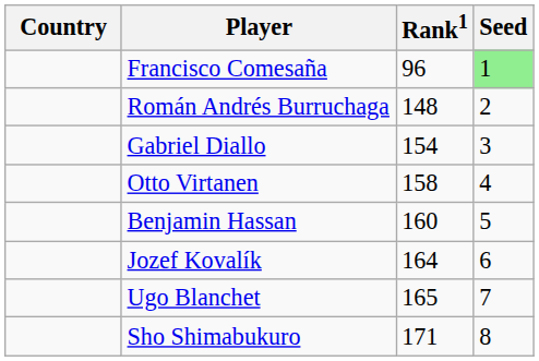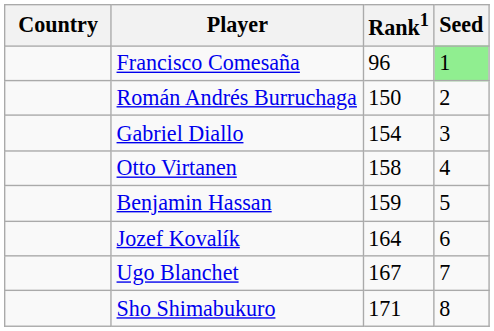 <table class="sortable wikitable">
 <tr>
 <th width="70">Country</th>
 <th width="175">Player</th>
 <th>Rank<sup>1</sup></th>
 <th>Seed</th>
 </tr>
 <tr>
 <td></td>
 <td><a href='#'>Francisco Comesaña</a></td>
 <td>96</td>
 <td style="background: lightgreen;">1</td>
 </tr>
 <tr>
 <td></td>
 <td><a href='#'>Román Andrés Burruchaga</a></td>
-<td>148</td>
+<td>150</td>
 <td>2</td>
 </tr>
 <tr>
 <td></td>
 <td><a href='#'>Gabriel Diallo</a></td>
 <td>154</td>
 <td>3</td>
 </tr>
 <tr>
 <td></td>
 <td><a href='#'>Otto Virtanen</a></td>
 <td>158</td>
 <td>4</td>
 </tr>
 <tr>
 <td></td>
 <td><a href='#'>Benjamin Hassan</a></td>
-<td>160</td>
+<td>159</td>
 <td>5</td>
 </tr>
 <tr>
 <td></td>
 <td><a href='#'>Jozef Kovalík</a></td>
 <td>164</td>
 <td>6</td>
 </tr>
 <tr>
 <td></td>
 <td><a href='#'>Ugo Blanchet</a></td>
-<td>165</td>
+<td>167</td>
 <td>7</td>
 </tr>
 <tr>
 <td></td>
 <td><a href='#'>Sho Shimabukuro</a></td>
 <td>171</td>
 <td>8</td>
 </tr>
 </table>
